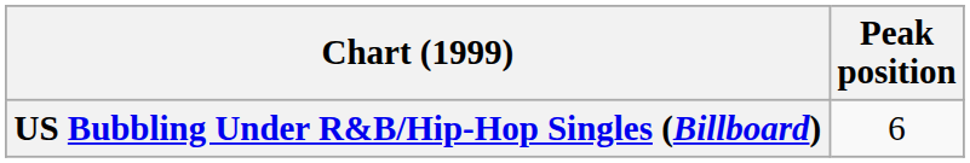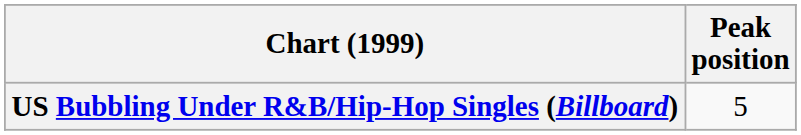 <table class="wikitable plainrowheaders">
 <tr>
 <th>Chart (1999)</th>
 <th>Peak<br>position</th>
 </tr>
 <tr>
 <th scope="row">US <a href='#'>Bubbling Under R&B/Hip-Hop Singles</a> (<em><a href='#'>Billboard</a></em>)</th>
-<td align="center">6</td>
+<td align="center">5</td>
 </tr>
 </table>
